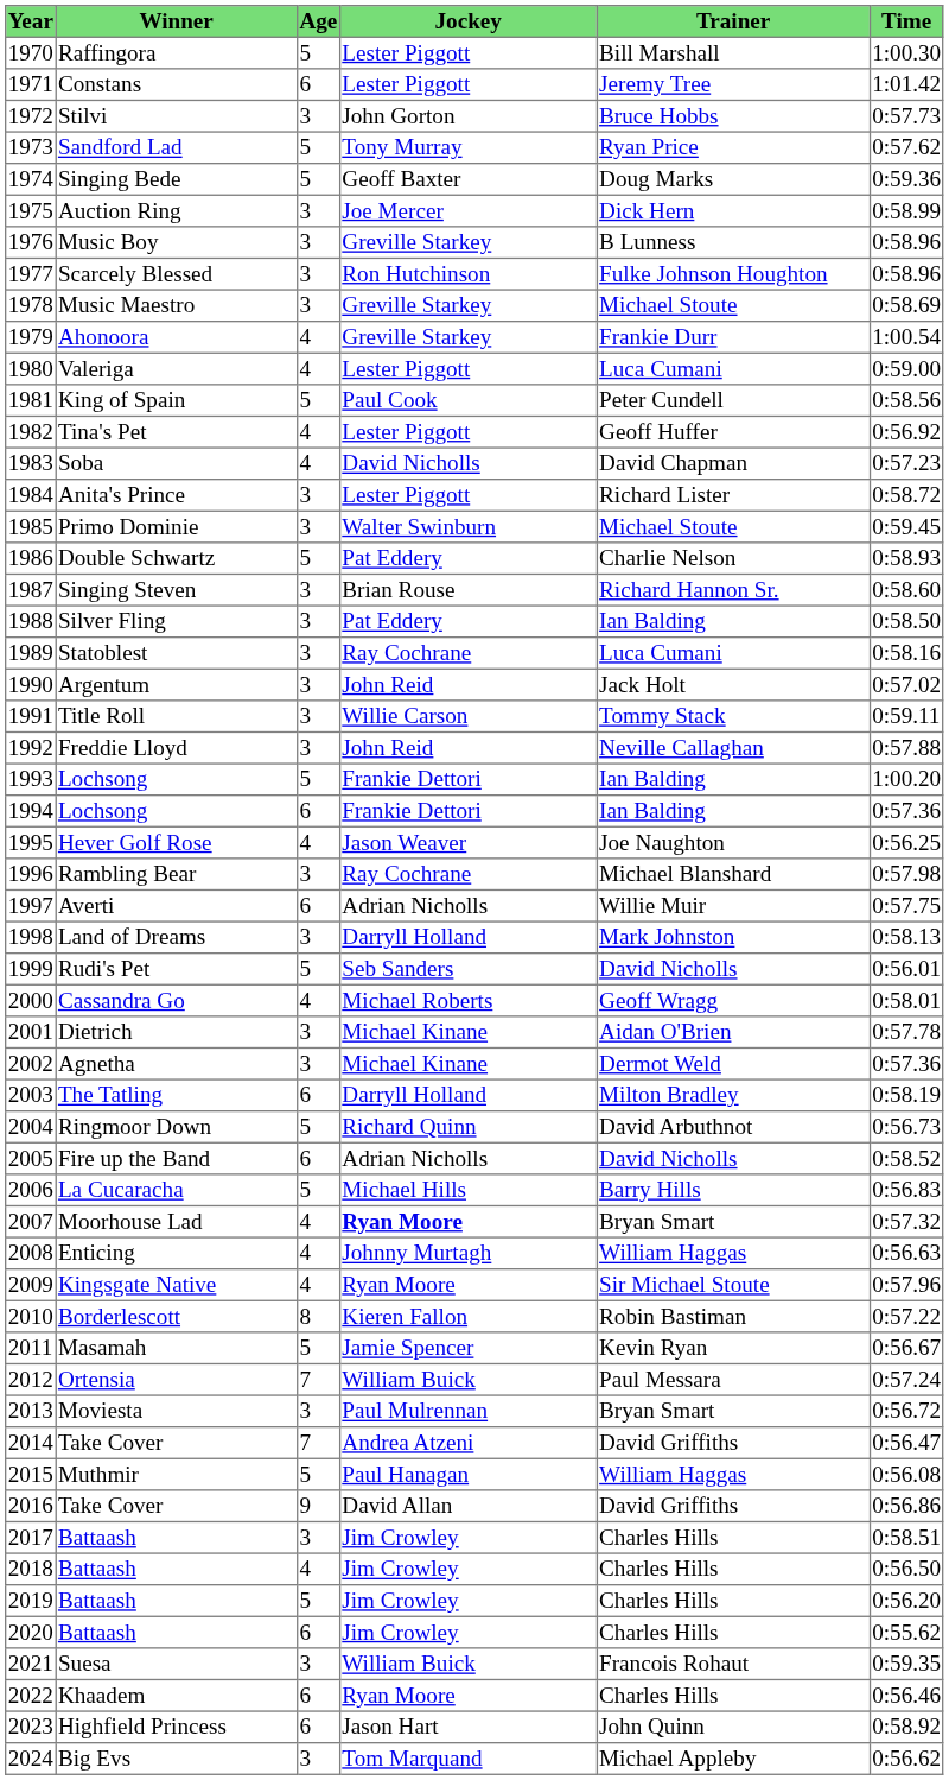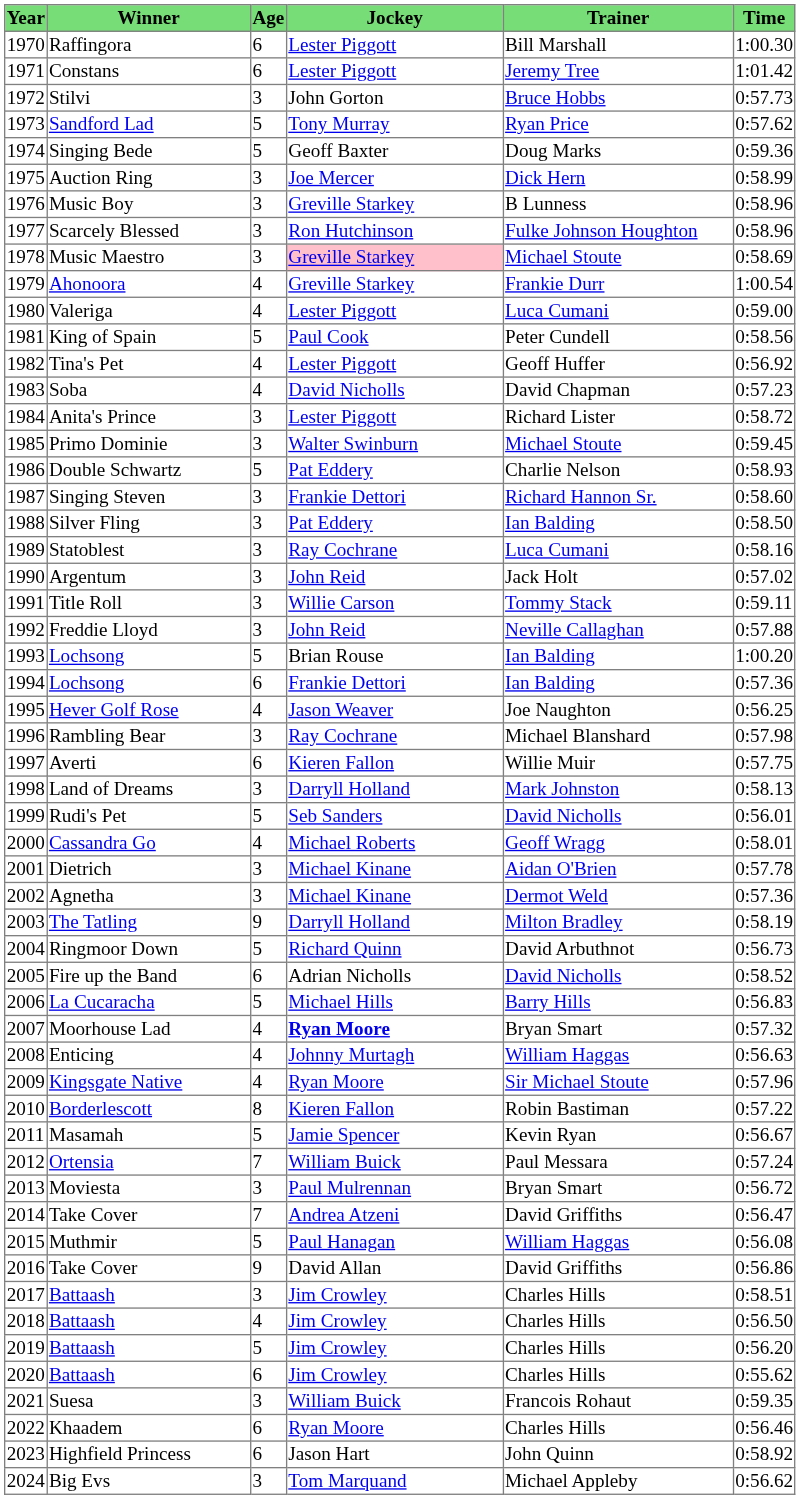 <table class = "sortable" | border="1" style="border-collapse: collapse; font-size:90%">
 <tr bgcolor="#77dd77" align="center">
 <th>Year</th>
 <th>Winner</th>
 <th>Age</th>
 <th>Jockey</th>
 <th>Trainer</th>
 <th>Time</th>
 </tr>
 <tr>
 <td>1970</td>
 <td width=150px>Raffingora</td>
-<td>5</td>
+<td>6</td>
 <td width=160px><a href='#'>Lester Piggott</a></td>
 <td width=170px>Bill Marshall</td>
 <td>1:00.30</td>
 </tr>
 <tr>
 <td>1971</td>
 <td>Constans</td>
 <td>6</td>
 <td><a href='#'>Lester Piggott</a></td>
 <td><a href='#'>Jeremy Tree</a></td>
 <td>1:01.42</td>
 </tr>
 <tr>
 <td>1972</td>
 <td>Stilvi</td>
 <td>3</td>
 <td>John Gorton</td>
 <td><a href='#'>Bruce Hobbs</a></td>
 <td>0:57.73</td>
 </tr>
 <tr>
 <td>1973</td>
 <td><a href='#'>Sandford Lad</a></td>
 <td>5</td>
 <td><a href='#'>Tony Murray</a></td>
 <td><a href='#'>Ryan Price</a></td>
 <td>0:57.62</td>
 </tr>
 <tr>
 <td>1974</td>
 <td>Singing Bede</td>
 <td>5</td>
 <td>Geoff Baxter</td>
 <td>Doug Marks</td>
 <td>0:59.36</td>
 </tr>
 <tr>
 <td>1975</td>
 <td>Auction Ring</td>
 <td>3</td>
 <td><a href='#'>Joe Mercer</a></td>
 <td><a href='#'>Dick Hern</a></td>
 <td>0:58.99</td>
 </tr>
 <tr>
 <td>1976</td>
 <td>Music Boy</td>
 <td>3</td>
 <td><a href='#'>Greville Starkey</a></td>
 <td>B Lunness</td>
 <td>0:58.96</td>
 </tr>
 <tr>
 <td>1977</td>
 <td>Scarcely Blessed</td>
 <td>3</td>
 <td><a href='#'>Ron Hutchinson</a></td>
 <td><a href='#'>Fulke Johnson Houghton</a></td>
 <td>0:58.96</td>
 </tr>
 <tr>
 <td>1978</td>
 <td>Music Maestro</td>
 <td>3</td>
-<td><a href='#'>Greville Starkey</a></td>
+<td style="background: pink;"><a href='#'>Greville Starkey</a></td>
 <td><a href='#'>Michael Stoute</a></td>
 <td>0:58.69</td>
 </tr>
 <tr>
 <td>1979</td>
 <td><a href='#'>Ahonoora</a></td>
 <td>4</td>
 <td><a href='#'>Greville Starkey</a></td>
 <td><a href='#'>Frankie Durr</a></td>
 <td>1:00.54</td>
 </tr>
 <tr>
 <td>1980</td>
 <td>Valeriga</td>
 <td>4</td>
 <td><a href='#'>Lester Piggott</a></td>
 <td><a href='#'>Luca Cumani</a></td>
 <td>0:59.00</td>
 </tr>
 <tr>
 <td>1981</td>
 <td>King of Spain</td>
 <td>5</td>
 <td><a href='#'>Paul Cook</a></td>
 <td>Peter Cundell</td>
 <td>0:58.56</td>
 </tr>
 <tr>
 <td>1982</td>
 <td>Tina's Pet</td>
 <td>4</td>
 <td><a href='#'>Lester Piggott</a></td>
 <td>Geoff Huffer</td>
 <td>0:56.92</td>
 </tr>
 <tr>
 <td>1983</td>
 <td>Soba</td>
 <td>4</td>
 <td><a href='#'>David Nicholls</a></td>
 <td>David Chapman</td>
 <td>0:57.23</td>
 </tr>
 <tr>
 <td>1984</td>
 <td>Anita's Prince</td>
 <td>3</td>
 <td><a href='#'>Lester Piggott</a></td>
 <td>Richard Lister</td>
 <td>0:58.72</td>
 </tr>
 <tr>
 <td>1985</td>
 <td>Primo Dominie</td>
 <td>3</td>
 <td><a href='#'>Walter Swinburn</a></td>
 <td><a href='#'>Michael Stoute</a></td>
 <td>0:59.45</td>
 </tr>
 <tr>
 <td>1986</td>
 <td>Double Schwartz</td>
 <td>5</td>
 <td><a href='#'>Pat Eddery</a></td>
 <td>Charlie Nelson</td>
 <td>0:58.93</td>
 </tr>
 <tr>
 <td>1987</td>
 <td>Singing Steven</td>
 <td>3</td>
-<td>Brian Rouse</td>
+<td><a href='#'>Frankie Dettori</a></td>
 <td><a href='#'>Richard Hannon Sr.</a></td>
 <td>0:58.60</td>
 </tr>
 <tr>
 <td>1988</td>
 <td>Silver Fling</td>
 <td>3</td>
 <td><a href='#'>Pat Eddery</a></td>
 <td><a href='#'>Ian Balding</a></td>
 <td>0:58.50</td>
 </tr>
 <tr>
 <td>1989</td>
 <td>Statoblest</td>
 <td>3</td>
 <td><a href='#'>Ray Cochrane</a></td>
 <td><a href='#'>Luca Cumani</a></td>
 <td>0:58.16</td>
 </tr>
 <tr>
 <td>1990</td>
 <td>Argentum</td>
 <td>3</td>
 <td><a href='#'>John Reid</a></td>
 <td>Jack Holt</td>
 <td>0:57.02</td>
 </tr>
 <tr>
 <td>1991</td>
 <td>Title Roll</td>
 <td>3</td>
 <td><a href='#'>Willie Carson</a></td>
 <td><a href='#'>Tommy Stack</a></td>
 <td>0:59.11</td>
 </tr>
 <tr>
 <td>1992</td>
 <td>Freddie Lloyd</td>
 <td>3</td>
 <td><a href='#'>John Reid</a></td>
 <td><a href='#'>Neville Callaghan</a></td>
 <td>0:57.88</td>
 </tr>
 <tr>
 <td>1993</td>
 <td><a href='#'>Lochsong</a></td>
 <td>5</td>
-<td><a href='#'>Frankie Dettori</a></td>
+<td>Brian Rouse</td>
 <td><a href='#'>Ian Balding</a></td>
 <td>1:00.20</td>
 </tr>
 <tr>
 <td>1994</td>
 <td><a href='#'>Lochsong</a></td>
 <td>6</td>
 <td><a href='#'>Frankie Dettori</a></td>
 <td><a href='#'>Ian Balding</a></td>
 <td>0:57.36</td>
 </tr>
 <tr>
 <td>1995</td>
 <td><a href='#'>Hever Golf Rose</a></td>
 <td>4</td>
 <td><a href='#'>Jason Weaver</a></td>
 <td>Joe Naughton</td>
 <td>0:56.25</td>
 </tr>
 <tr>
 <td>1996</td>
 <td>Rambling Bear</td>
 <td>3</td>
 <td><a href='#'>Ray Cochrane</a></td>
 <td>Michael Blanshard</td>
 <td>0:57.98</td>
 </tr>
 <tr>
 <td>1997</td>
 <td>Averti</td>
 <td>6</td>
-<td>Adrian Nicholls</td>
+<td><a href='#'>Kieren Fallon</a></td>
 <td>Willie Muir</td>
 <td>0:57.75</td>
 </tr>
 <tr>
 <td>1998</td>
 <td>Land of Dreams</td>
 <td>3</td>
 <td><a href='#'>Darryll Holland</a></td>
 <td><a href='#'>Mark Johnston</a></td>
 <td>0:58.13</td>
 </tr>
 <tr>
 <td>1999</td>
 <td>Rudi's Pet</td>
 <td>5</td>
 <td><a href='#'>Seb Sanders</a></td>
 <td><a href='#'>David Nicholls</a></td>
 <td>0:56.01</td>
 </tr>
 <tr>
 <td>2000</td>
 <td><a href='#'>Cassandra Go</a></td>
 <td>4</td>
 <td><a href='#'>Michael Roberts</a></td>
 <td><a href='#'>Geoff Wragg</a></td>
 <td>0:58.01</td>
 </tr>
 <tr>
 <td>2001</td>
 <td>Dietrich</td>
 <td>3</td>
 <td><a href='#'>Michael Kinane</a></td>
 <td><a href='#'>Aidan O'Brien</a></td>
 <td>0:57.78</td>
 </tr>
 <tr>
 <td>2002</td>
 <td>Agnetha</td>
 <td>3</td>
 <td><a href='#'>Michael Kinane</a></td>
 <td><a href='#'>Dermot Weld</a></td>
 <td>0:57.36</td>
 </tr>
 <tr>
 <td>2003</td>
 <td><a href='#'>The Tatling</a></td>
-<td>6</td>
+<td>9</td>
 <td><a href='#'>Darryll Holland</a></td>
 <td><a href='#'>Milton Bradley</a></td>
 <td>0:58.19</td>
 </tr>
 <tr>
 <td>2004</td>
 <td>Ringmoor Down</td>
 <td>5</td>
 <td><a href='#'>Richard Quinn</a></td>
 <td>David Arbuthnot</td>
 <td>0:56.73</td>
 </tr>
 <tr>
 <td>2005</td>
 <td>Fire up the Band</td>
 <td>6</td>
 <td>Adrian Nicholls</td>
 <td><a href='#'>David Nicholls</a></td>
 <td>0:58.52</td>
 </tr>
 <tr>
 <td>2006</td>
 <td><a href='#'>La Cucaracha</a></td>
 <td>5</td>
 <td><a href='#'>Michael Hills</a></td>
 <td><a href='#'>Barry Hills</a></td>
 <td>0:56.83</td>
 </tr>
 <tr>
 <td>2007</td>
 <td>Moorhouse Lad</td>
 <td>4</td>
 <td><strong><a href='#'>Ryan Moore</a></strong></td>
 <td>Bryan Smart</td>
 <td>0:57.32</td>
 </tr>
 <tr>
 <td>2008</td>
 <td>Enticing</td>
 <td>4</td>
 <td><a href='#'>Johnny Murtagh</a></td>
 <td><a href='#'>William Haggas</a></td>
 <td>0:56.63</td>
 </tr>
 <tr>
 <td>2009</td>
 <td><a href='#'>Kingsgate Native</a></td>
 <td>4</td>
 <td><a href='#'>Ryan Moore</a></td>
 <td><a href='#'>Sir Michael Stoute</a></td>
 <td>0:57.96</td>
 </tr>
 <tr>
 <td>2010</td>
 <td><a href='#'>Borderlescott</a></td>
 <td>8</td>
 <td><a href='#'>Kieren Fallon</a></td>
 <td>Robin Bastiman</td>
 <td>0:57.22</td>
 </tr>
 <tr>
 <td>2011</td>
 <td>Masamah</td>
 <td>5</td>
 <td><a href='#'>Jamie Spencer</a></td>
 <td>Kevin Ryan</td>
 <td>0:56.67</td>
 </tr>
 <tr>
 <td>2012</td>
 <td><a href='#'>Ortensia</a></td>
 <td>7</td>
 <td><a href='#'>William Buick</a></td>
 <td>Paul Messara</td>
 <td>0:57.24</td>
 </tr>
 <tr>
 <td>2013</td>
 <td>Moviesta</td>
 <td>3</td>
 <td><a href='#'>Paul Mulrennan</a></td>
 <td>Bryan Smart</td>
 <td>0:56.72</td>
 </tr>
 <tr>
 <td>2014</td>
 <td>Take Cover</td>
 <td>7</td>
 <td><a href='#'>Andrea Atzeni</a></td>
 <td>David Griffiths</td>
 <td>0:56.47</td>
 </tr>
 <tr>
 <td>2015</td>
 <td>Muthmir</td>
 <td>5</td>
 <td><a href='#'>Paul Hanagan</a></td>
 <td><a href='#'>William Haggas</a></td>
 <td>0:56.08</td>
 </tr>
 <tr>
 <td>2016</td>
 <td>Take Cover</td>
 <td>9</td>
 <td>David Allan</td>
 <td>David Griffiths</td>
 <td>0:56.86</td>
 </tr>
 <tr>
 <td>2017</td>
 <td><a href='#'>Battaash</a></td>
 <td>3</td>
 <td><a href='#'>Jim Crowley</a></td>
 <td>Charles Hills</td>
 <td>0:58.51</td>
 </tr>
 <tr>
 <td>2018</td>
 <td><a href='#'>Battaash</a></td>
 <td>4</td>
 <td><a href='#'>Jim Crowley</a></td>
 <td>Charles Hills</td>
 <td>0:56.50</td>
 </tr>
 <tr>
 <td>2019</td>
 <td><a href='#'>Battaash</a></td>
 <td>5</td>
 <td><a href='#'>Jim Crowley</a></td>
 <td>Charles Hills</td>
 <td>0:56.20</td>
 </tr>
 <tr>
 <td>2020</td>
 <td><a href='#'>Battaash</a></td>
 <td>6</td>
 <td><a href='#'>Jim Crowley</a></td>
 <td>Charles Hills</td>
 <td>0:55.62</td>
 </tr>
 <tr>
 <td>2021</td>
 <td>Suesa</td>
 <td>3</td>
 <td><a href='#'>William Buick</a></td>
 <td>Francois Rohaut</td>
 <td>0:59.35</td>
 </tr>
 <tr>
 <td>2022</td>
 <td>Khaadem</td>
 <td>6</td>
 <td><a href='#'>Ryan Moore</a></td>
 <td>Charles Hills</td>
 <td>0:56.46</td>
 </tr>
 <tr>
 <td>2023</td>
 <td>Highfield Princess</td>
 <td>6</td>
 <td>Jason Hart</td>
 <td>John Quinn</td>
 <td>0:58.92</td>
 </tr>
 <tr>
 <td>2024</td>
 <td>Big Evs</td>
 <td>3</td>
 <td><a href='#'>Tom Marquand</a></td>
 <td>Michael Appleby</td>
 <td>0:56.62</td>
 </tr>
 </table>
